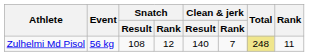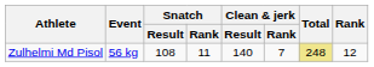 <table class="wikitable" style="font-size:90%">
 <tr>
 <th rowspan="2">Athlete</th>
 <th rowspan="2">Event</th>
 <th colspan="2">Snatch</th>
 <th colspan="2">Clean & jerk</th>
 <th rowspan="2">Total</th>
 <th rowspan="2">Rank</th>
 </tr>
 <tr>
 <th>Result</th>
 <th>Rank</th>
 <th>Result</th>
 <th>Rank</th>
 </tr>
 <tr align=center>
 <td align=left><a href='#'>Zulhelmi Md Pisol</a></td>
 <td align=left><a href='#'>56 kg</a></td>
 <td>108</td>
-<td>12</td>
+<td>11</td>
 <td>140</td>
 <td>7</td>
 <td style="background: khaki;">248</td>
-<td>11</td>
+<td>12</td>
 </tr>
 </table>
